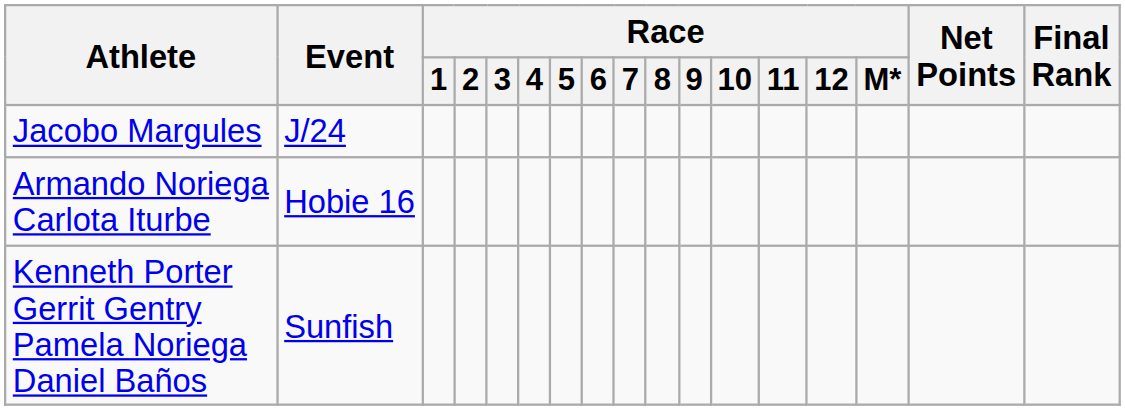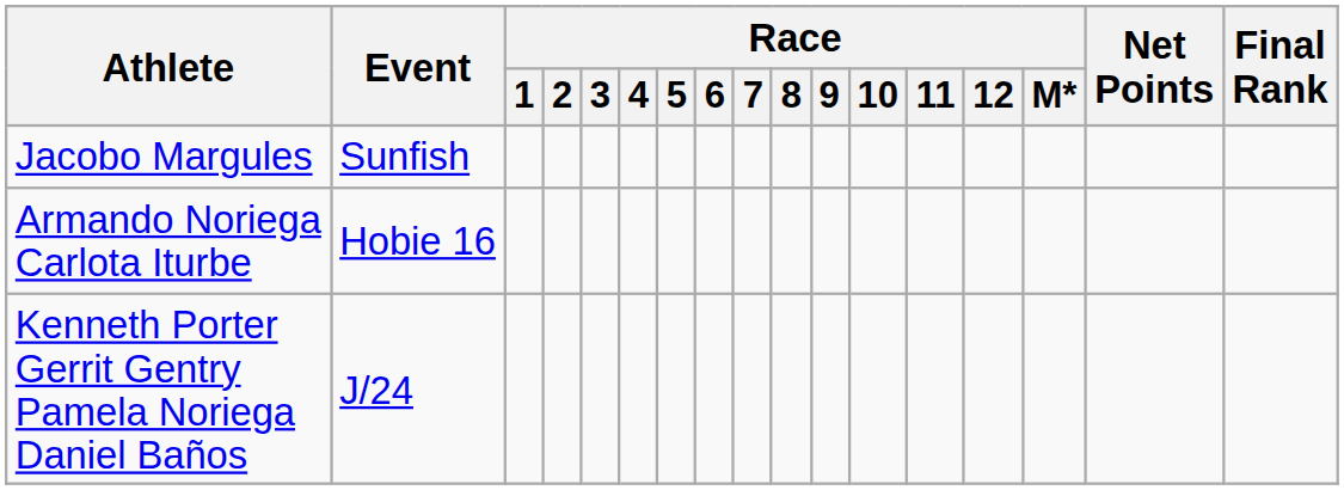 <table class="wikitable" style="font-size:90%">
 <tr>
 <th rowspan=2>Athlete</th>
 <th rowspan=2>Event</th>
 <th colspan=13>Race</th>
 <th rowspan=2>Net<br>Points</th>
 <th rowspan=2>Final<br>Rank</th>
 </tr>
 <tr style="font-size:95%">
 <th>1</th>
 <th>2</th>
 <th>3</th>
 <th>4</th>
 <th>5</th>
 <th>6</th>
 <th>7</th>
 <th>8</th>
 <th>9</th>
 <th>10</th>
 <th>11</th>
 <th>12</th>
 <th>M*</th>
 </tr>
 <tr align=center>
 <td align=left><a href='#'>Jacobo Margules</a></td>
-<td align=left><a href='#'>J/24</a></td>
+<td align=left><a href='#'>Sunfish</a></td>
 <td></td>
 <td></td>
 <td></td>
 <td></td>
 <td></td>
 <td></td>
 <td></td>
 <td></td>
 <td></td>
 <td></td>
 <td></td>
 <td></td>
 <td></td>
 <td></td>
 <td></td>
 </tr>
 <tr align=center>
 <td align=left><a href='#'>Armando Noriega</a><br><a href='#'>Carlota Iturbe</a></td>
 <td align=left><a href='#'>Hobie 16</a></td>
 <td></td>
 <td></td>
 <td></td>
 <td></td>
 <td></td>
 <td></td>
 <td></td>
 <td></td>
 <td></td>
 <td></td>
 <td></td>
 <td></td>
 <td></td>
 <td></td>
 <td></td>
 </tr>
 <tr align=center>
 <td align=left><a href='#'>Kenneth Porter</a><br><a href='#'>Gerrit Gentry</a><br><a href='#'>Pamela Noriega</a><br><a href='#'>Daniel Baños</a></td>
-<td align=left><a href='#'>Sunfish</a></td>
+<td align=left><a href='#'>J/24</a></td>
 <td></td>
 <td></td>
 <td></td>
 <td></td>
 <td></td>
 <td></td>
 <td></td>
 <td></td>
 <td></td>
 <td></td>
 <td></td>
 <td></td>
 <td></td>
 <td></td>
 <td></td>
 </tr>
 </table>
